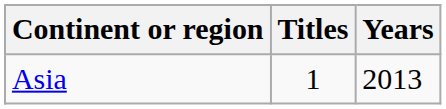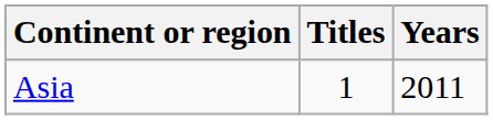 <table class="wikitable" style="font-size: 95%;">
 <tr>
 <th>Continent or region</th>
 <th>Titles</th>
 <th>Years</th>
 </tr>
 <tr>
 <td><a href='#'>Asia</a></td>
 <td style="text-align:center;">1</td>
-<td>2013</td>
+<td>2011</td>
 </tr>
 </table>
